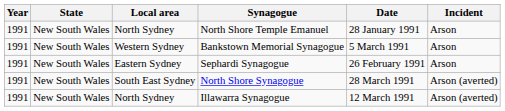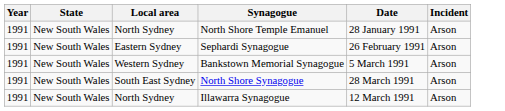 <table class="wikitable sortable">
 <tr>
 <th>Year</th>
 <th>State</th>
 <th>Local area</th>
 <th>Synagogue</th>
 <th>Date</th>
 <th>Incident</th>
 </tr>
 <tr>
 <td>1991</td>
 <td>New South Wales</td>
 <td>North Sydney</td>
 <td>North Shore Temple Emanuel</td>
 <td>28 January 1991</td>
 <td>Arson</td>
 </tr>
 <tr>
 <td>1991</td>
 <td>New South Wales</td>
+<td>Eastern Sydney</td>
+<td>Sephardi Synagogue</td>
+<td>26 February 1991</td>
+<td>Arson</td>
+</tr>
+<tr>
+<td>1991</td>
+<td>New South Wales</td>
 <td>Western Sydney</td>
 <td>Bankstown Memorial Synagogue</td>
 <td>5 March 1991</td>
 <td>Arson</td>
 </tr>
 <tr>
 <td>1991</td>
 <td>New South Wales</td>
-<td>Eastern Sydney</td>
-<td>Sephardi Synagogue</td>
-<td>26 February 1991</td>
-<td>Arson</td>
-</tr>
-<tr>
-<td>1991</td>
-<td>New South Wales</td>
 <td>South East Sydney</td>
 <td><a href='#'>North Shore Synagogue</a></td>
 <td>28 March 1991</td>
-<td>Arson (averted)</td>
+<td>Arson</td>
 </tr>
 <tr>
 <td>1991</td>
 <td>New South Wales</td>
 <td>North Sydney</td>
 <td>Illawarra Synagogue</td>
 <td>12 March 1991</td>
-<td>Arson (averted)</td>
+<td>Arson</td>
 </tr>
 </table>
